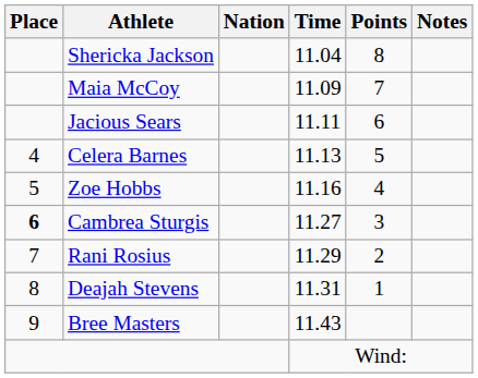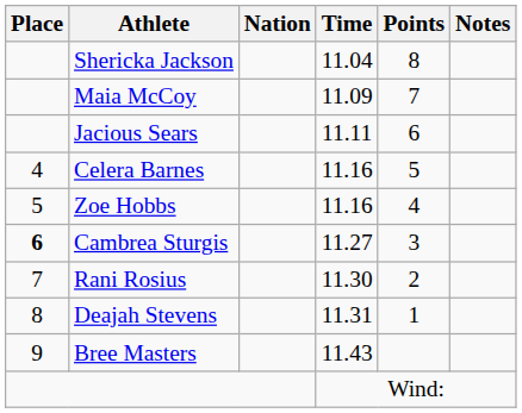 <table class="wikitable mw-datatable sortable" style="text-align:center;">
 <tr>
 <th scope="col">Place</th>
 <th scope="col">Athlete</th>
 <th scope="col">Nation</th>
 <th scope="col">Time</th>
 <th scope="col">Points</th>
 <th scope="col">Notes</th>
 </tr>
 <tr>
 <td></td>
 <td align="left"><a href='#'>Shericka Jackson</a></td>
 <td align="left"></td>
 <td>11.04</td>
 <td>8</td>
 <td></td>
 </tr>
 <tr>
 <td></td>
 <td align="left"><a href='#'>Maia McCoy</a></td>
 <td align="left"></td>
 <td>11.09</td>
 <td>7</td>
 <td></td>
 </tr>
 <tr>
 <td></td>
 <td align="left"><a href='#'>Jacious Sears</a></td>
 <td align="left"></td>
 <td>11.11</td>
 <td>6</td>
 <td></td>
 </tr>
 <tr>
 <td>4</td>
 <td align="left"><a href='#'>Celera Barnes</a></td>
 <td align="left"></td>
-<td>11.13 </td>
+<td>11.16 </td>
 <td>5</td>
 <td></td>
 </tr>
 <tr>
 <td>5</td>
 <td align="left"><a href='#'>Zoe Hobbs</a></td>
 <td align="left"></td>
 <td>11.16 </td>
 <td>4</td>
 <td></td>
 </tr>
 <tr>
 <td><strong>6</strong></td>
 <td align="left"><a href='#'>Cambrea Sturgis</a></td>
 <td align="left"></td>
 <td>11.27</td>
 <td>3</td>
 <td></td>
 </tr>
 <tr>
 <td>7</td>
 <td align="left"><a href='#'>Rani Rosius</a></td>
 <td align="left"></td>
-<td>11.29</td>
+<td>11.30</td>
 <td>2</td>
 <td></td>
 </tr>
 <tr>
 <td>8</td>
 <td align="left"><a href='#'>Deajah Stevens</a></td>
 <td align="left"></td>
 <td>11.31</td>
 <td>1</td>
 <td></td>
 </tr>
 <tr>
 <td>9</td>
 <td align="left"><a href='#'>Bree Masters</a></td>
 <td align="left"></td>
 <td>11.43</td>
 <td></td>
 <td></td>
 </tr>
 <tr class="sortbottom">
 <td colspan="3"></td>
 <td colspan="3">Wind: </td>
 </tr>
 </table>
